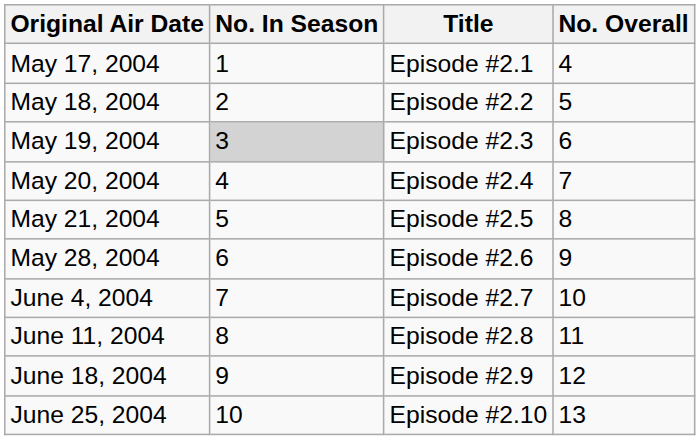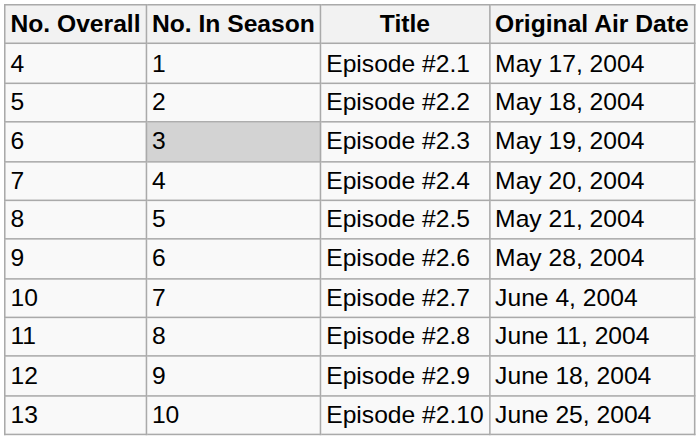 <table class="wikitable">
 <tr>
-<th>Original Air Date</th>
+<th>No. Overall</th>
 <th>No. In Season</th>
 <th>Title</th>
-<th>No. Overall</th>
+<th>Original Air Date</th>
 </tr>
 <tr>
-<td>May 17, 2004</td>
+<td>4</td>
 <td>1</td>
 <td>Episode #2.1</td>
-<td>4</td>
+<td>May 17, 2004</td>
 </tr>
 <tr>
-<td>May 18, 2004</td>
+<td>5</td>
 <td>2</td>
 <td>Episode #2.2</td>
-<td>5</td>
+<td>May 18, 2004</td>
 </tr>
 <tr>
-<td>May 19, 2004</td>
+<td>6</td>
 <td style="background: lightgrey;">3</td>
 <td>Episode #2.3</td>
-<td>6</td>
+<td>May 19, 2004</td>
 </tr>
 <tr>
-<td>May 20, 2004</td>
+<td>7</td>
 <td>4</td>
 <td>Episode #2.4</td>
-<td>7</td>
+<td>May 20, 2004</td>
 </tr>
 <tr>
-<td>May 21, 2004</td>
+<td>8</td>
 <td>5</td>
 <td>Episode #2.5</td>
-<td>8</td>
+<td>May 21, 2004</td>
 </tr>
 <tr>
-<td>May 28, 2004</td>
+<td>9</td>
 <td>6</td>
 <td>Episode #2.6</td>
-<td>9</td>
+<td>May 28, 2004</td>
 </tr>
 <tr>
-<td>June 4, 2004</td>
+<td>10</td>
 <td>7</td>
 <td>Episode #2.7</td>
-<td>10</td>
+<td>June 4, 2004</td>
 </tr>
 <tr>
-<td>June 11, 2004</td>
+<td>11</td>
 <td>8</td>
 <td>Episode #2.8</td>
-<td>11</td>
+<td>June 11, 2004</td>
 </tr>
 <tr>
-<td>June 18, 2004</td>
+<td>12</td>
 <td>9</td>
 <td>Episode #2.9</td>
-<td>12</td>
+<td>June 18, 2004</td>
 </tr>
 <tr>
-<td>June 25, 2004</td>
+<td>13</td>
 <td>10</td>
 <td>Episode #2.10</td>
-<td>13</td>
+<td>June 25, 2004</td>
 </tr>
 </table>
